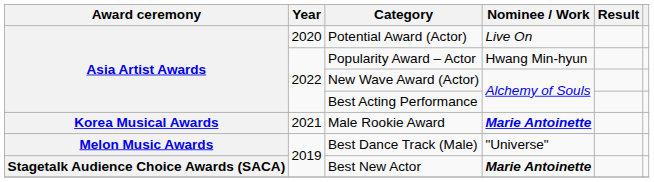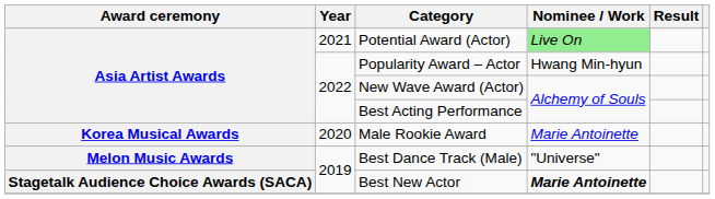 <table class="wikitable plainrowheaders sortable">
 <tr>
 <th scope="col">Award ceremony</th>
 <th scope="col">Year</th>
 <th scope="col">Category</th>
 <th scope="col">Nominee / Work</th>
 <th scope="col">Result</th>
 <th scope="col" class="unsortable"></th>
 </tr>
 <tr>
 <th scope="row" rowspan="4"><a href='#'>Asia Artist Awards</a></th>
-<td style="text-align:center">2020</td>
+<td style="text-align:center">2021</td>
 <td>Potential Award (Actor)</td>
-<td><em>Live On</em></td>
+<td style="background: lightgreen;"><em>Live On</em></td>
 <td></td>
 <td style="text-align:center"></td>
 </tr>
 <tr>
 <td style="text-align:center" rowspan=3>2022</td>
 <td>Popularity Award – Actor</td>
 <td>Hwang Min-hyun</td>
 <td></td>
 <td style="text-align:center"></td>
 </tr>
 <tr>
 <td>New Wave Award (Actor)</td>
 <td rowspan=2><em><a href='#'>Alchemy of Souls</a></em></td>
 <td></td>
 <td style="text-align:center"></td>
 </tr>
 <tr>
 <td>Best Acting Performance</td>
 <td></td>
 <td style="text-align:center"></td>
 </tr>
 <tr>
 <th scope="row"><a href='#'>Korea Musical Awards</a></th>
-<td style="text-align:center">2021</td>
+<td style="text-align:center">2020</td>
 <td>Male Rookie Award</td>
-<td><strong><em><a href='#'>Marie Antoinette</a></em></strong></td>
+<td><em><a href='#'>Marie Antoinette</a></em></td>
 <td></td>
 <td style="text-align:center"></td>
 </tr>
 <tr>
 <th scope="row"><a href='#'>Melon Music Awards</a></th>
 <td style="text-align:center" rowspan=2>2019</td>
 <td>Best Dance Track (Male)</td>
 <td>"Universe"</td>
 <td></td>
 <td style="text-align:center"></td>
 </tr>
 <tr>
 <th scope="row">Stagetalk Audience Choice Awards (SACA)</th>
 <td>Best New Actor</td>
 <td><strong><em>Marie Antoinette</em></strong></td>
 <td></td>
 <td style="text-align:center"></td>
 </tr>
 <tr>
 </tr>
 </table>
